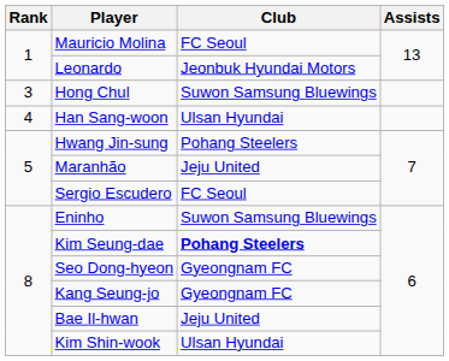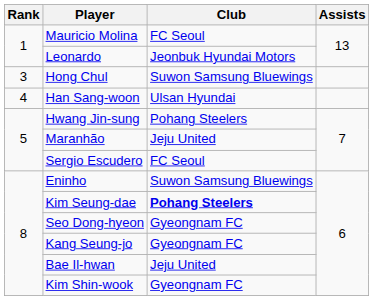 <table class="wikitable">
 <tr>
 <th>Rank</th>
 <th>Player</th>
 <th>Club</th>
 <th>Assists</th>
 </tr>
 <tr>
 <td align="center" rowspan=2>1</td>
 <td> <a href='#'>Mauricio Molina</a></td>
 <td><a href='#'>FC Seoul</a></td>
 <td align="center" rowspan="2">13</td>
 </tr>
 <tr>
 <td> <a href='#'>Leonardo</a></td>
 <td><a href='#'>Jeonbuk Hyundai Motors</a></td>
 </tr>
 <tr>
 <td align="center" rowspan=1>3</td>
 <td> <a href='#'>Hong Chul</a></td>
 <td><a href='#'>Suwon Samsung Bluewings</a></td>
 <td></td>
 </tr>
 <tr>
 <td align="center" rowspan=1>4</td>
 <td> <a href='#'>Han Sang-woon</a></td>
 <td><a href='#'>Ulsan Hyundai</a></td>
 <td></td>
 </tr>
 <tr>
 <td align="center" rowspan=3>5</td>
 <td> <a href='#'>Hwang Jin-sung</a></td>
 <td><a href='#'>Pohang Steelers</a></td>
 <td align="center" rowspan="3">7</td>
 </tr>
 <tr>
 <td> <a href='#'>Maranhão</a></td>
 <td><a href='#'>Jeju United</a></td>
 </tr>
 <tr>
 <td> <a href='#'>Sergio Escudero</a></td>
 <td><a href='#'>FC Seoul</a></td>
 </tr>
 <tr>
 <td align="center" rowspan=6>8</td>
 <td> <a href='#'>Eninho</a></td>
 <td><a href='#'>Suwon Samsung Bluewings</a></td>
 <td align="center" rowspan="6">6</td>
 </tr>
 <tr>
 <td> <a href='#'>Kim Seung-dae</a></td>
 <td><strong><a href='#'>Pohang Steelers</a></strong></td>
 </tr>
 <tr>
 <td> <a href='#'>Seo Dong-hyeon</a></td>
 <td><a href='#'>Gyeongnam FC</a></td>
 </tr>
 <tr>
 <td> <a href='#'>Kang Seung-jo</a></td>
 <td><a href='#'>Gyeongnam FC</a></td>
 </tr>
 <tr>
 <td> <a href='#'>Bae Il-hwan</a></td>
 <td><a href='#'>Jeju United</a></td>
 </tr>
 <tr>
 <td> <a href='#'>Kim Shin-wook</a></td>
-<td><a href='#'>Ulsan Hyundai</a></td>
+<td><a href='#'>Gyeongnam FC</a></td>
 </tr>
 </table>
